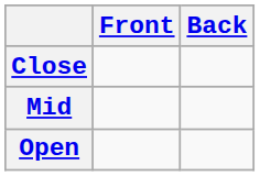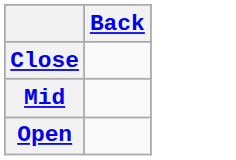 <table class="wikitable" style="text-align:center">
 <tr>
 <th></th>
-<th><a href='#'>Front</a></th>
 <th><a href='#'>Back</a></th>
 </tr>
 <tr align="center">
 <th><a href='#'>Close</a></th>
 <td></td>
-<td></td>
 </tr>
 <tr>
 <th><a href='#'>Mid</a></th>
-<td></td>
 <td></td>
 </tr>
 <tr align="center">
 <th><a href='#'>Open</a></th>
 <td></td>
-<td></td>
 </tr>
 </table>
